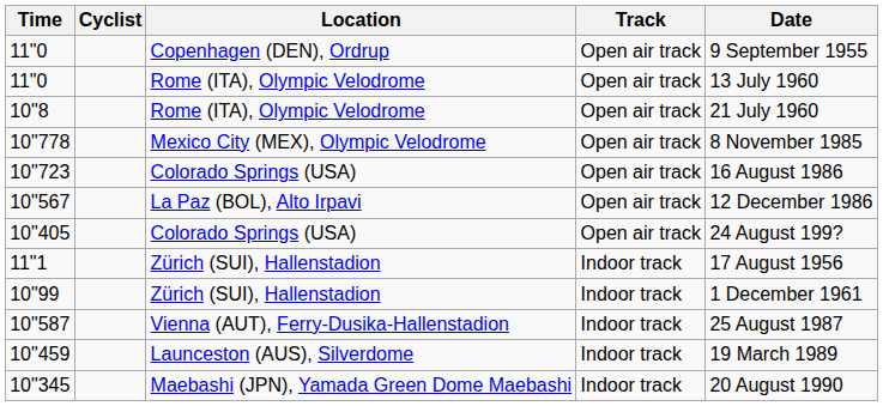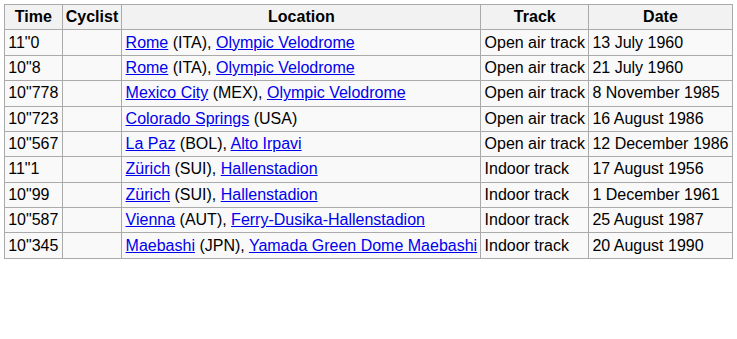 <table class="wikitable">
 <tr align="left">
 <th>Time</th>
 <th>Cyclist</th>
 <th>Location</th>
 <th>Track</th>
 <th>Date</th>
-</tr>
-<tr>
-<td>11"0</td>
-<td></td>
-<td><a href='#'>Copenhagen</a> (DEN), <a href='#'>Ordrup</a></td>
-<td>Open air track</td>
-<td>9 September 1955</td>
 </tr>
 <tr>
 <td>11"0</td>
 <td></td>
 <td><a href='#'>Rome</a> (ITA), <a href='#'>Olympic Velodrome</a></td>
 <td>Open air track</td>
 <td>13 July 1960</td>
 </tr>
 <tr>
 <td>10"8</td>
 <td></td>
 <td><a href='#'>Rome</a> (ITA), <a href='#'>Olympic Velodrome</a></td>
 <td>Open air track</td>
 <td>21 July 1960</td>
 </tr>
 <tr>
 <td>10"778</td>
 <td></td>
 <td><a href='#'>Mexico City</a> (MEX), <a href='#'>Olympic Velodrome</a></td>
 <td>Open air track</td>
 <td>8 November 1985</td>
 </tr>
 <tr>
 <td>10"723</td>
 <td></td>
 <td><a href='#'>Colorado Springs</a> (USA)</td>
 <td>Open air track</td>
 <td>16 August 1986</td>
 </tr>
 <tr>
 <td>10"567</td>
 <td></td>
 <td><a href='#'>La Paz</a> (BOL), <a href='#'>Alto Irpavi</a></td>
 <td>Open air track</td>
 <td>12 December 1986</td>
 </tr>
 <tr>
-<td>10"405</td>
-<td></td>
-<td><a href='#'>Colorado Springs</a> (USA)</td>
-<td>Open air track</td>
-<td>24 August 199?</td>
-</tr>
-<tr>
 <td>11"1</td>
 <td></td>
 <td><a href='#'>Zürich</a> (SUI), <a href='#'>Hallenstadion</a></td>
 <td>Indoor track</td>
 <td>17 August 1956</td>
 </tr>
 <tr>
 <td>10"99</td>
 <td></td>
 <td><a href='#'>Zürich</a> (SUI), <a href='#'>Hallenstadion</a></td>
 <td>Indoor track</td>
 <td>1 December 1961</td>
 </tr>
 <tr>
 <td>10"587</td>
 <td></td>
 <td><a href='#'>Vienna</a> (AUT), <a href='#'>Ferry-Dusika-Hallenstadion</a></td>
 <td>Indoor track</td>
 <td>25 August 1987</td>
 </tr>
 <tr>
-<td>10"459</td>
-<td></td>
-<td><a href='#'>Launceston</a> (AUS), <a href='#'>Silverdome</a></td>
-<td>Indoor track</td>
-<td>19 March 1989</td>
-</tr>
-<tr>
 <td>10"345</td>
 <td></td>
 <td><a href='#'>Maebashi</a> (JPN), <a href='#'>Yamada Green Dome Maebashi</a></td>
 <td>Indoor track</td>
 <td>20 August 1990</td>
 </tr>
 </table>
